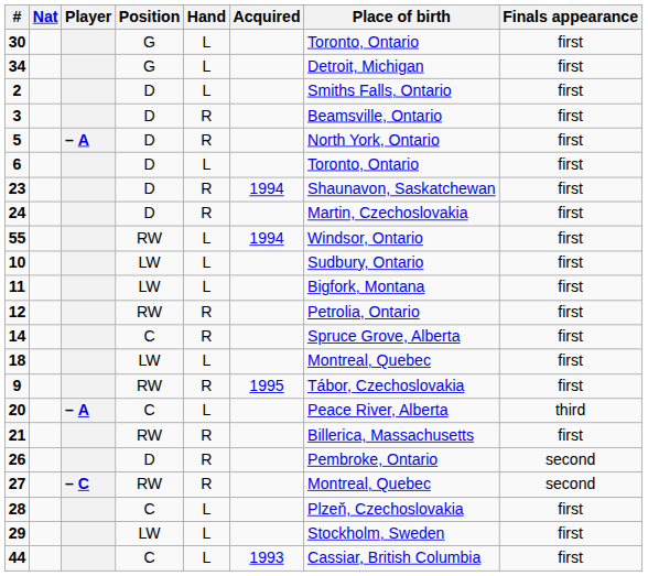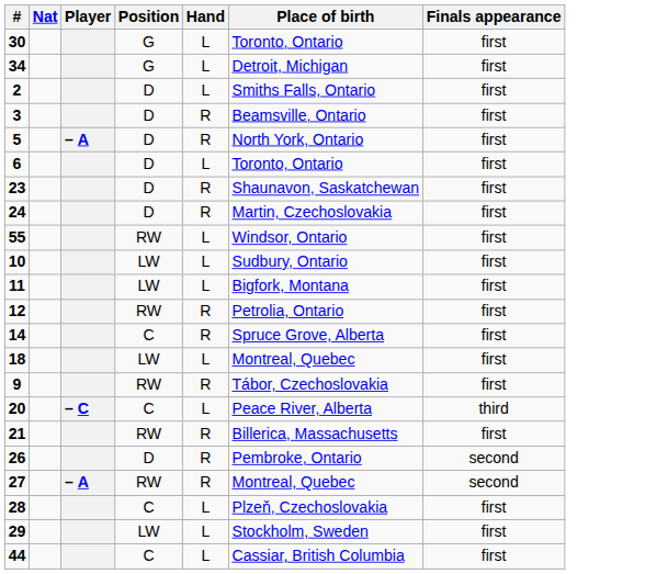 <table class="sortable wikitable plainrowheaders" style="text-align:center;">
 <tr style="background:#ddd;">
 <th scope="col">#</th>
 <th scope="col"><a href='#'>Nat</a></th>
 <th scope="col">Player</th>
 <th scope="col">Position</th>
 <th scope="col">Hand</th>
-<th scope="col">Acquired</th>
 <th scope="col" class="unsortable">Place of birth</th>
 <th scope="col" class="unsortable">Finals appearance</th>
 </tr>
 <tr>
 <td><strong>30</strong></td>
 <td></td>
 <th scope="row" style="text-align:left;"></th>
 <td>G</td>
 <td>L</td>
-<td></td>
 <td style="text-align:left;"><a href='#'>Toronto, Ontario</a></td>
 <td>first</td>
 </tr>
 <tr>
 <td><strong>34</strong></td>
 <td></td>
 <th scope="row" style="text-align:left;"></th>
 <td>G</td>
 <td>L</td>
-<td></td>
 <td style="text-align:left;"><a href='#'>Detroit, Michigan</a></td>
 <td>first</td>
 </tr>
 <tr>
 <td><strong>2</strong></td>
 <td></td>
 <th scope="row" style="text-align:left;"></th>
 <td>D</td>
 <td>L</td>
-<td></td>
 <td style="text-align:left;"><a href='#'>Smiths Falls, Ontario</a></td>
 <td>first</td>
 </tr>
 <tr>
 <td><strong>3</strong></td>
 <td></td>
 <th scope="row" style="text-align:left;"></th>
 <td>D</td>
 <td>R</td>
-<td></td>
 <td style="text-align:left;"><a href='#'>Beamsville, Ontario</a></td>
 <td>first</td>
 </tr>
 <tr>
 <td><strong>5</strong></td>
 <td></td>
 <th scope="row" style="text-align:left;"> – <strong><a href='#'>A</a></strong></th>
 <td>D</td>
 <td>R</td>
-<td></td>
 <td style="text-align:left;"><a href='#'>North York, Ontario</a></td>
 <td>first</td>
 </tr>
 <tr>
 <td><strong>6</strong></td>
 <td></td>
 <th scope="row" style="text-align:left;"></th>
 <td>D</td>
 <td>L</td>
-<td></td>
 <td style="text-align:left;"><a href='#'>Toronto, Ontario</a></td>
 <td>first</td>
 </tr>
 <tr>
 <td><strong>23</strong></td>
 <td></td>
 <th scope="row" style="text-align:left;"></th>
 <td>D</td>
 <td>R</td>
-<td><a href='#'>1994</a></td>
 <td style="text-align:left;"><a href='#'>Shaunavon, Saskatchewan</a></td>
 <td>first</td>
 </tr>
 <tr>
 <td><strong>24</strong></td>
 <td></td>
 <th scope="row" style="text-align:left;"></th>
 <td>D</td>
 <td>R</td>
-<td></td>
 <td style="text-align:left;"><a href='#'>Martin, Czechoslovakia</a></td>
 <td>first</td>
 </tr>
 <tr>
 <td><strong>55</strong></td>
 <td></td>
 <th scope="row" style="text-align:left;"></th>
 <td>RW</td>
 <td>L</td>
-<td><a href='#'>1994</a></td>
 <td style="text-align:left;"><a href='#'>Windsor, Ontario</a></td>
 <td>first</td>
 </tr>
 <tr>
 <td><strong>10</strong></td>
 <td></td>
 <th scope="row" style="text-align:left;"></th>
 <td>LW</td>
 <td>L</td>
-<td></td>
 <td style="text-align:left;"><a href='#'>Sudbury, Ontario</a></td>
 <td>first</td>
 </tr>
 <tr>
 <td><strong>11</strong></td>
 <td></td>
 <th scope="row" style="text-align:left;"></th>
 <td>LW</td>
 <td>L</td>
-<td></td>
 <td style="text-align:left;"><a href='#'>Bigfork, Montana</a></td>
 <td>first</td>
 </tr>
 <tr>
 <td><strong>12</strong></td>
 <td></td>
 <th scope="row" style="text-align:left;"></th>
 <td>RW</td>
 <td>R</td>
-<td></td>
 <td style="text-align:left;"><a href='#'>Petrolia, Ontario</a></td>
 <td>first</td>
 </tr>
 <tr>
 <td><strong>14</strong></td>
 <td></td>
 <th scope="row" style="text-align:left;"></th>
 <td>C</td>
 <td>R</td>
-<td></td>
 <td style="text-align:left;"><a href='#'>Spruce Grove, Alberta</a></td>
 <td>first</td>
 </tr>
 <tr>
 <td><strong>18</strong></td>
 <td></td>
 <th scope="row" style="text-align:left;"></th>
 <td>LW</td>
 <td>L</td>
-<td></td>
 <td style="text-align:left;"><a href='#'>Montreal, Quebec</a></td>
 <td>first</td>
 </tr>
 <tr>
 <td><strong>9</strong></td>
 <td></td>
 <th scope="row" style="text-align:left;"></th>
 <td>RW</td>
 <td>R</td>
-<td><a href='#'>1995</a></td>
 <td style="text-align:left;"><a href='#'>Tábor, Czechoslovakia</a></td>
 <td>first</td>
 </tr>
 <tr>
 <td><strong>20</strong></td>
 <td></td>
-<th scope="row" style="text-align:left;"> – <strong><a href='#'>A</a></strong></th>
+<th scope="row" style="text-align:left;"> – <strong><a href='#'>C</a></strong></th>
 <td>C</td>
 <td>L</td>
-<td></td>
 <td style="text-align:left;"><a href='#'>Peace River, Alberta</a></td>
 <td>third </td>
 </tr>
 <tr>
 <td><strong>21</strong></td>
 <td></td>
 <th scope="row" style="text-align:left;"></th>
 <td>RW</td>
 <td>R</td>
-<td></td>
 <td style="text-align:left;"><a href='#'>Billerica, Massachusetts</a></td>
 <td>first</td>
 </tr>
 <tr>
 <td><strong>26</strong></td>
 <td></td>
 <th scope="row" style="text-align:left;"></th>
 <td>D</td>
 <td>R</td>
-<td></td>
 <td style="text-align:left;"><a href='#'>Pembroke, Ontario</a></td>
 <td>second </td>
 </tr>
 <tr>
 <td><strong>27</strong></td>
 <td></td>
-<th scope="row" style="text-align:left;"> – <strong><a href='#'>C</a></strong></th>
+<th scope="row" style="text-align:left;"> – <strong><a href='#'>A</a></strong></th>
 <td>RW</td>
 <td>R</td>
-<td></td>
 <td style="text-align:left;"><a href='#'>Montreal, Quebec</a></td>
 <td>second </td>
 </tr>
 <tr>
 <td><strong>28</strong></td>
 <td></td>
 <th scope="row" style="text-align:left;"></th>
 <td>C</td>
 <td>L</td>
-<td></td>
 <td style="text-align:left;"><a href='#'>Plzeň, Czechoslovakia</a></td>
 <td>first</td>
 </tr>
 <tr>
 <td><strong>29</strong></td>
 <td></td>
 <th scope="row" style="text-align:left;"></th>
 <td>LW</td>
 <td>L</td>
-<td></td>
 <td style="text-align:left;"><a href='#'>Stockholm, Sweden</a></td>
 <td>first</td>
 </tr>
 <tr>
 <td><strong>44</strong></td>
 <td></td>
 <th scope="row" style="text-align:left;"></th>
 <td>C</td>
 <td>L</td>
-<td><a href='#'>1993</a></td>
 <td style="text-align:left;"><a href='#'>Cassiar, British Columbia</a></td>
 <td>first</td>
 </tr>
 </table>
